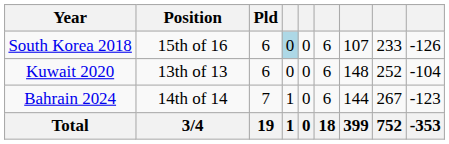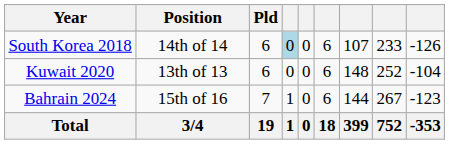 <table class="wikitable" style="text-align: center;">
 <tr>
 <th>Year</th>
 <th width="100">Position</th>
 <th>Pld</th>
 <th></th>
 <th></th>
 <th></th>
 <th></th>
 <th></th>
 <th></th>
 </tr>
 <tr>
 <td><a href='#'>South Korea 2018</a></td>
-<td>15th of 16</td>
+<td 14th>14th of 14</td>
 <td>6</td>
 <td style="background: lightblue;">0</td>
 <td>0</td>
 <td>6</td>
 <td>107</td>
 <td>233</td>
 <td>-126</td>
 </tr>
 <tr>
 <td><a href='#'>Kuwait 2020</a></td>
 <td>13th of 13</td>
 <td>6</td>
 <td>0</td>
 <td>0</td>
 <td>6</td>
 <td>148</td>
 <td>252</td>
 <td>-104</td>
 </tr>
 <tr>
 <td><a href='#'>Bahrain 2024</a></td>
-<td 14th>14th of 14</td>
+<td>15th of 16</td>
 <td>7</td>
 <td>1</td>
 <td>0</td>
 <td>6</td>
 <td>144</td>
 <td>267</td>
 <td>-123</td>
 </tr>
 <tr>
 <th>Total</th>
 <th>3/4</th>
 <th><strong>19</strong></th>
 <th><strong>1</strong></th>
 <th><strong>0</strong></th>
 <th><strong>18</strong></th>
 <th><strong>399</strong></th>
 <th><strong>752</strong></th>
 <th><strong>-353</strong></th>
 </tr>
 </table>
